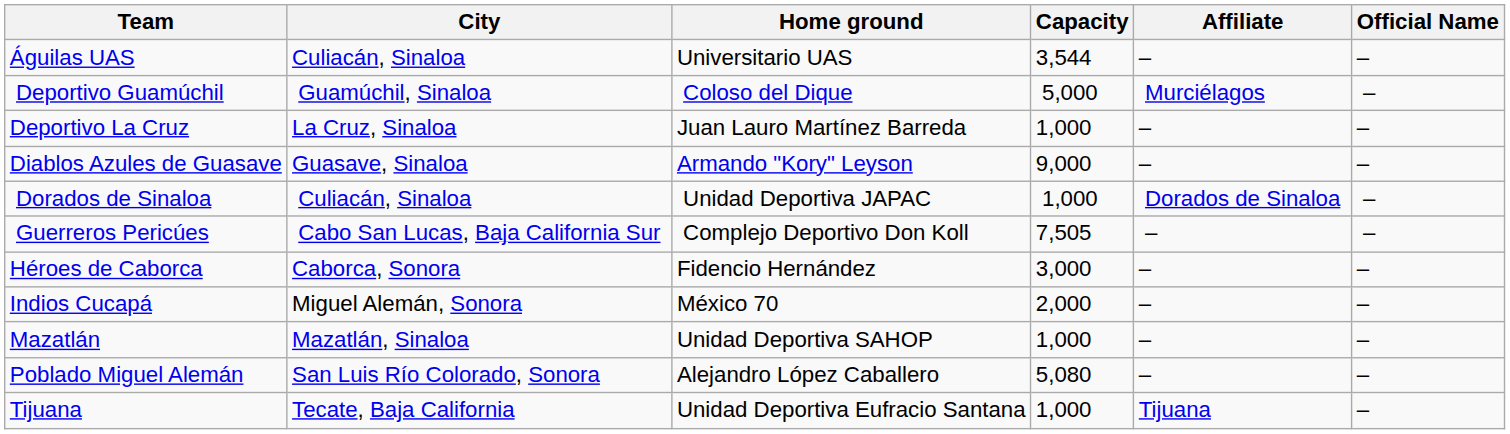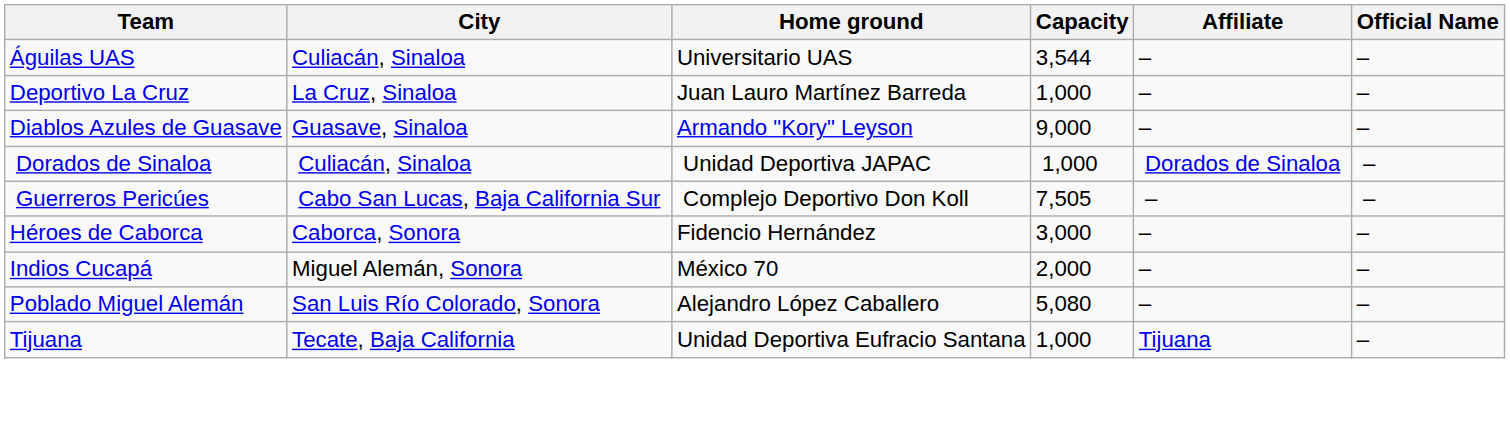 <table class="wikitable sortable">
 <tr>
 <th>Team</th>
 <th>City</th>
 <th>Home ground</th>
 <th>Capacity</th>
 <th>Affiliate</th>
 <th>Official Name</th>
 </tr>
 <tr>
 <td><a href='#'>Águilas UAS</a></td>
 <td><a href='#'>Culiacán</a>, <a href='#'>Sinaloa</a></td>
 <td>Universitario UAS</td>
 <td>3,544</td>
 <td>–</td>
 <td>–</td>
-</tr>
-<tr>
-<td> <a href='#'>Deportivo Guamúchil</a> </td>
-<td> <a href='#'>Guamúchil</a>, <a href='#'>Sinaloa</a> </td>
-<td> <a href='#'>Coloso del Dique</a> </td>
-<td> 5,000</td>
-<td> <a href='#'>Murciélagos</a> </td>
-<td> –</td>
 </tr>
 <tr>
 <td><a href='#'>Deportivo La Cruz</a></td>
 <td><a href='#'>La Cruz</a>, <a href='#'>Sinaloa</a></td>
 <td>Juan Lauro Martínez Barreda</td>
 <td>1,000</td>
 <td>–</td>
 <td>–</td>
 </tr>
 <tr>
 <td><a href='#'>Diablos Azules de Guasave</a></td>
 <td><a href='#'>Guasave</a>, <a href='#'>Sinaloa</a></td>
 <td><a href='#'>Armando "Kory" Leyson</a></td>
 <td>9,000</td>
 <td>–</td>
 <td>–</td>
 </tr>
 <tr>
 <td> <a href='#'>Dorados de Sinaloa</a> </td>
 <td> <a href='#'>Culiacán</a>, <a href='#'>Sinaloa</a> </td>
 <td> Unidad Deportiva JAPAC</td>
 <td> 1,000</td>
 <td> <a href='#'>Dorados de Sinaloa</a> </td>
 <td> – </td>
 </tr>
 <tr>
 <td> <a href='#'>Guerreros Pericúes</a> </td>
 <td> <a href='#'>Cabo San Lucas</a>, <a href='#'>Baja California Sur</a> </td>
 <td> Complejo Deportivo Don Koll</td>
 <td>7,505</td>
 <td> – </td>
 <td> –</td>
 </tr>
 <tr>
 <td><a href='#'>Héroes de Caborca</a></td>
 <td><a href='#'>Caborca</a>, <a href='#'>Sonora</a></td>
 <td>Fidencio Hernández</td>
 <td>3,000</td>
 <td>–</td>
 <td>–</td>
 </tr>
 <tr>
 <td><a href='#'>Indios Cucapá</a></td>
 <td>Miguel Alemán, <a href='#'>Sonora</a></td>
 <td>México 70</td>
 <td>2,000</td>
 <td>–</td>
 <td>–</td>
 </tr>
 <tr>
-<td><a href='#'>Mazatlán</a></td>
-<td><a href='#'>Mazatlán</a>, <a href='#'>Sinaloa</a></td>
-<td>Unidad Deportiva SAHOP</td>
-<td>1,000</td>
-<td>–</td>
-<td>–</td>
-</tr>
-<tr>
 <td><a href='#'>Poblado Miguel Alemán</a></td>
 <td><a href='#'>San Luis Río Colorado</a>, <a href='#'>Sonora</a></td>
 <td>Alejandro López Caballero</td>
 <td>5,080</td>
 <td>–</td>
 <td>–</td>
 </tr>
 <tr>
 <td><a href='#'>Tijuana</a></td>
 <td><a href='#'>Tecate</a>, <a href='#'>Baja California</a></td>
 <td>Unidad Deportiva Eufracio Santana</td>
 <td>1,000</td>
 <td><a href='#'>Tijuana</a></td>
 <td>–</td>
 </tr>
 </table>
